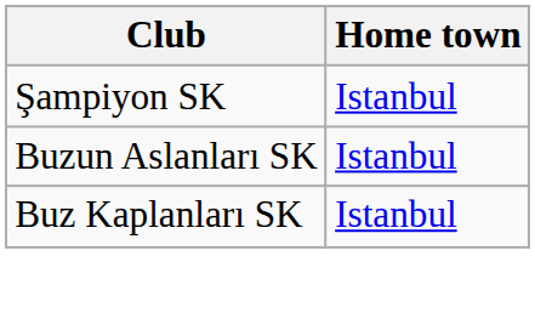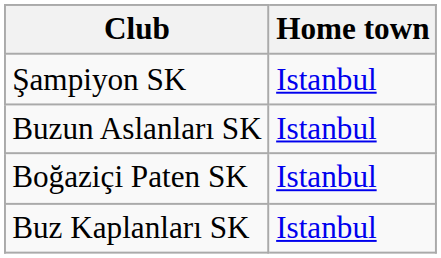 <table class="wikitable">
 <tr>
 <th>Club</th>
 <th>Home town</th>
 </tr>
 <tr>
 <td>Şampiyon SK</td>
 <td><a href='#'>Istanbul</a></td>
 </tr>
 <tr>
 <td>Buzun Aslanları SK</td>
 <td><a href='#'>Istanbul</a></td>
 </tr>
 <tr>
+<td>Boğaziçi Paten SK</td>
+<td><a href='#'>Istanbul</a></td>
+</tr>
+<tr>
 <td>Buz Kaplanları SK</td>
 <td><a href='#'>Istanbul</a></td>
 </tr>
 </table>
